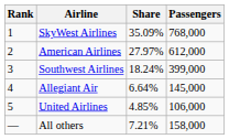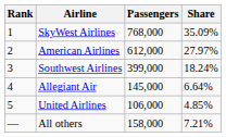 <table class="wikitable sortable" style="font-size: 95%" width= align=>
 <tr>
 <th>Rank</th>
 <th>Airline</th>
+<th>Passengers</th>
 <th>Share</th>
-<th>Passengers</th>
 </tr>
 <tr>
 <td>1</td>
 <td><a href='#'>SkyWest Airlines</a></td>
+<td>768,000</td>
 <td>35.09%</td>
-<td>768,000</td>
 </tr>
 <tr>
 <td>2</td>
 <td><a href='#'>American Airlines</a></td>
+<td>612,000</td>
 <td>27.97%</td>
-<td>612,000</td>
 </tr>
 <tr>
 <td>3</td>
 <td><a href='#'>Southwest Airlines</a></td>
+<td>399,000</td>
 <td>18.24%</td>
-<td>399,000</td>
 </tr>
 <tr>
 <td>4</td>
 <td><a href='#'>Allegiant Air</a></td>
+<td>145,000</td>
 <td>6.64%</td>
-<td>145,000</td>
 </tr>
 <tr>
 <td>5</td>
 <td><a href='#'>United Airlines</a></td>
+<td>106,000</td>
 <td>4.85%</td>
-<td>106,000</td>
 </tr>
 <tr>
 <td>—</td>
 <td>All others</td>
+<td>158,000</td>
 <td>7.21%</td>
-<td>158,000</td>
 </tr>
 </table>
